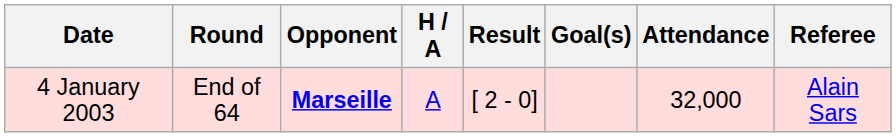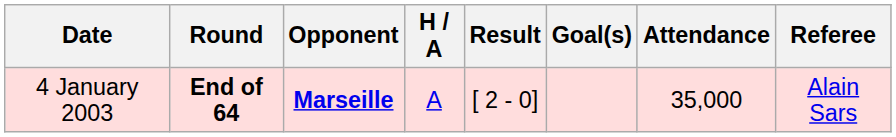 <table class="wikitable" style="text-align:center">
 <tr>
 <th class="wikitable">Date</th>
 <th>Round</th>
 <th>Opponent</th>
 <th>H / A</th>
 <th>Result</th>
 <th>Goal(s)</th>
 <th>Attendance</th>
 <th>Referee</th>
 </tr>
 <tr style="background:#fdd;">
 <td>4 January 2003</td>
-<td>End of 64</td>
+<td><strong>End of 64</strong></td>
 <td><strong><a href='#'>Marseille</a></strong></td>
 <td><a href='#'>A</a></td>
 <td>[ 2 - 0]</td>
 <td></td>
-<td>32,000</td>
+<td>35,000</td>
 <td><a href='#'>Alain Sars</a></td>
 </tr>
 </table>
